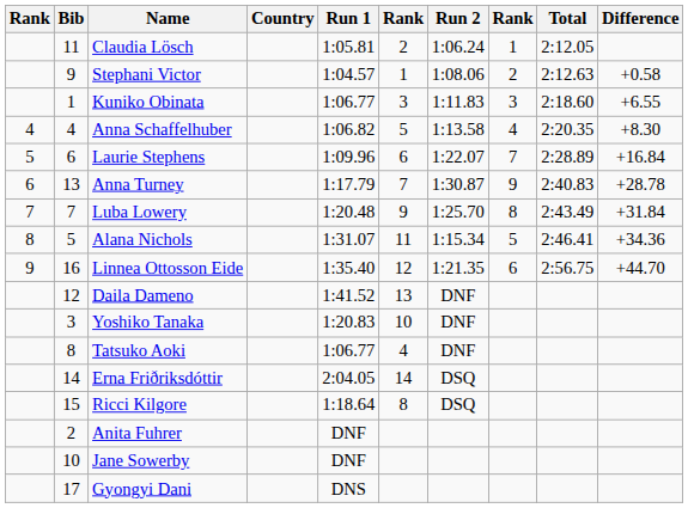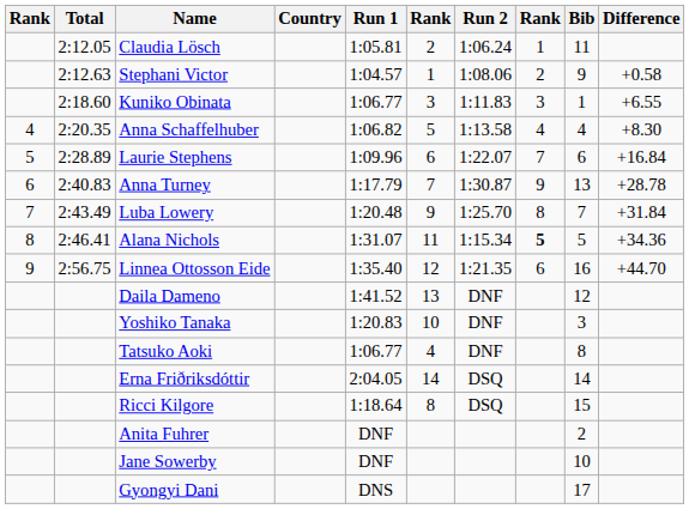 <table class="wikitable sortable" style="text-align:center">
 <tr>
 <th>Rank</th>
-<th>Bib</th>
+<th>Total</th>
 <th>Name</th>
 <th>Country</th>
 <th>Run 1</th>
 <th>Rank</th>
 <th>Run 2</th>
 <th>Rank</th>
-<th>Total</th>
+<th>Bib</th>
 <th>Difference</th>
 </tr>
 <tr>
 <td></td>
-<td>11</td>
+<td>2:12.05</td>
 <td align=left><a href='#'>Claudia Lösch</a></td>
 <td align=left></td>
 <td>1:05.81</td>
 <td>2</td>
 <td>1:06.24</td>
 <td>1</td>
-<td>2:12.05</td>
+<td>11</td>
 <td></td>
 </tr>
 <tr>
 <td></td>
-<td>9</td>
+<td>2:12.63</td>
 <td align=left><a href='#'>Stephani Victor</a></td>
 <td align=left></td>
 <td>1:04.57</td>
 <td>1</td>
 <td>1:08.06</td>
 <td>2</td>
-<td>2:12.63</td>
+<td>9</td>
 <td>+0.58</td>
 </tr>
 <tr>
 <td></td>
-<td>1</td>
+<td>2:18.60</td>
 <td align=left><a href='#'>Kuniko Obinata</a></td>
 <td align=left></td>
 <td>1:06.77</td>
 <td>3</td>
 <td>1:11.83</td>
 <td>3</td>
-<td>2:18.60</td>
+<td>1</td>
 <td>+6.55</td>
 </tr>
 <tr>
 <td>4</td>
-<td>4</td>
+<td>2:20.35</td>
 <td align=left><a href='#'>Anna Schaffelhuber</a></td>
 <td align=left></td>
 <td>1:06.82</td>
 <td>5</td>
 <td>1:13.58</td>
 <td>4</td>
-<td>2:20.35</td>
+<td>4</td>
 <td>+8.30</td>
 </tr>
 <tr>
 <td>5</td>
-<td>6</td>
+<td>2:28.89</td>
 <td align=left><a href='#'>Laurie Stephens</a></td>
 <td align=left></td>
 <td>1:09.96</td>
 <td>6</td>
 <td>1:22.07</td>
 <td>7</td>
-<td>2:28.89</td>
+<td>6</td>
 <td>+16.84</td>
 </tr>
 <tr>
 <td>6</td>
-<td>13</td>
+<td>2:40.83</td>
 <td align=left><a href='#'>Anna Turney</a></td>
 <td align=left></td>
 <td>1:17.79</td>
 <td>7</td>
 <td>1:30.87</td>
 <td>9</td>
-<td>2:40.83</td>
+<td>13</td>
 <td>+28.78</td>
 </tr>
 <tr>
 <td>7</td>
-<td>7</td>
+<td>2:43.49</td>
 <td align=left><a href='#'>Luba Lowery</a></td>
 <td align=left></td>
 <td>1:20.48</td>
 <td>9</td>
 <td>1:25.70</td>
 <td>8</td>
-<td>2:43.49</td>
+<td>7</td>
 <td>+31.84</td>
 </tr>
 <tr>
 <td>8</td>
-<td>5</td>
+<td>2:46.41</td>
 <td align=left><a href='#'>Alana Nichols</a></td>
 <td align=left></td>
 <td>1:31.07</td>
 <td>11</td>
 <td>1:15.34</td>
+<td><strong>5</strong></td>
 <td>5</td>
-<td>2:46.41</td>
 <td>+34.36</td>
 </tr>
 <tr>
 <td>9</td>
-<td>16</td>
+<td>2:56.75</td>
 <td align=left><a href='#'>Linnea Ottosson Eide</a></td>
 <td align=left></td>
 <td>1:35.40</td>
 <td>12</td>
 <td>1:21.35</td>
 <td>6</td>
-<td>2:56.75</td>
+<td>16</td>
 <td>+44.70</td>
 </tr>
 <tr>
 <td></td>
-<td>12</td>
+<td></td>
 <td align=left><a href='#'>Daila Dameno</a></td>
 <td align=left></td>
 <td>1:41.52</td>
 <td>13</td>
 <td>DNF</td>
 <td></td>
-<td></td>
+<td>12</td>
 <td></td>
 </tr>
 <tr>
 <td></td>
-<td>3</td>
+<td></td>
 <td align=left><a href='#'>Yoshiko Tanaka</a></td>
 <td align=left></td>
 <td>1:20.83</td>
 <td>10</td>
 <td>DNF</td>
 <td></td>
-<td></td>
+<td>3</td>
 <td></td>
 </tr>
 <tr>
 <td></td>
-<td>8</td>
+<td></td>
 <td align=left><a href='#'>Tatsuko Aoki</a></td>
 <td align=left></td>
 <td>1:06.77</td>
 <td>4</td>
 <td>DNF</td>
 <td></td>
-<td></td>
+<td>8</td>
 <td></td>
 </tr>
 <tr>
 <td></td>
-<td>14</td>
+<td></td>
 <td align=left><a href='#'>Erna Friðriksdóttir</a></td>
 <td align=left></td>
 <td>2:04.05</td>
 <td>14</td>
 <td>DSQ</td>
 <td></td>
-<td></td>
+<td>14</td>
 <td></td>
 </tr>
 <tr>
 <td></td>
-<td>15</td>
+<td></td>
 <td align=left><a href='#'>Ricci Kilgore</a></td>
 <td align=left></td>
 <td>1:18.64</td>
 <td>8</td>
 <td>DSQ</td>
 <td></td>
-<td></td>
+<td>15</td>
 <td></td>
 </tr>
 <tr>
 <td></td>
-<td>2</td>
+<td></td>
 <td align=left><a href='#'>Anita Fuhrer</a></td>
 <td align=left></td>
 <td>DNF</td>
 <td></td>
 <td></td>
 <td></td>
-<td></td>
+<td>2</td>
 <td></td>
 </tr>
 <tr>
 <td></td>
-<td>10</td>
+<td></td>
 <td align=left><a href='#'>Jane Sowerby</a></td>
 <td align=left></td>
 <td>DNF</td>
 <td></td>
 <td></td>
 <td></td>
-<td></td>
+<td>10</td>
 <td></td>
 </tr>
 <tr>
 <td></td>
-<td>17</td>
+<td></td>
 <td align=left><a href='#'>Gyongyi Dani</a></td>
 <td align=left></td>
 <td>DNS</td>
 <td></td>
 <td></td>
 <td></td>
-<td></td>
+<td>17</td>
 <td></td>
 </tr>
 </table>
